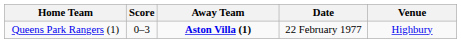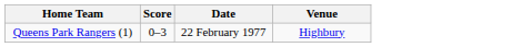 <table class="wikitable" style="text-align:center;">
 <tr>
 <th width=175>Home Team</th>
 <th width=20>Score</th>
-<th width=175>Away Team</th>
 <th width= 125>Date</th>
 <th width= 125>Venue</th>
 </tr>
 <tr>
 <td><a href='#'>Queens Park Rangers</a> (1)</td>
 <td>0–3</td>
-<td><strong><a href='#'>Aston Villa</a> (1)</strong></td>
 <td>22 February 1977</td>
 <td><a href='#'>Highbury</a></td>
 </tr>
 </table>
